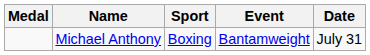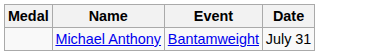 <table class="wikitable sortable" style="font-size:90%">
 <tr>
 <th>Medal</th>
 <th>Name</th>
-<th>Sport</th>
 <th>Event</th>
 <th>Date</th>
 </tr>
 <tr>
 <td></td>
 <td><a href='#'>Michael Anthony</a></td>
-<td><a href='#'>Boxing</a></td>
 <td><a href='#'>Bantamweight</a></td>
 <td>July 31</td>
 </tr>
 </table>
